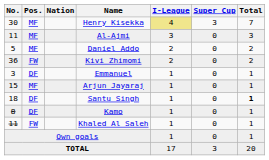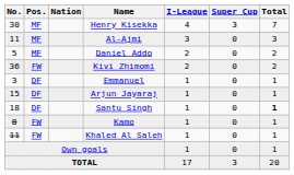 <table class="wikitable sortable" style="font-size: 95%; text-align: center;">
 <tr>
 <th>No.</th>
 <th>Pos.</th>
 <th>Nation</th>
 <th>Name</th>
 <th><a href='#'>I-League</a></th>
 <th><a href='#'>Super Cup</a></th>
 <th>Total</th>
 </tr>
 <tr>
 <td>30</td>
 <td><a href='#'>MF</a></td>
 <td></td>
 <td><a href='#'>Henry Kisekka</a></td>
-<td style="background: khaki;">4</td>
+<td>4</td>
 <td>3</td>
 <td>7</td>
 </tr>
 <tr bgcolor="#efefef">
 <td>11</td>
 <td><a href='#'>MF</a></td>
 <td></td>
 <td><a href='#'>Al-Ajmi</a></td>
 <td>3</td>
 <td>0</td>
 <td>3</td>
 </tr>
 <tr>
 <td>5</td>
 <td><a href='#'>MF</a></td>
 <td></td>
 <td><a href='#'>Daniel Addo</a></td>
 <td>2</td>
 <td>0</td>
 <td>2</td>
 </tr>
 <tr bgcolor="#efefef">
 <td>36</td>
 <td><a href='#'>FW</a></td>
 <td></td>
 <td><a href='#'>Kivi Zhimomi</a></td>
 <td>2</td>
 <td>0</td>
 <td>2</td>
 </tr>
 <tr>
 <td>3</td>
 <td><a href='#'>DF</a></td>
 <td></td>
 <td><a href='#'>Emmanuel</a></td>
 <td>1</td>
 <td>0</td>
 <td>1</td>
 </tr>
 <tr bgcolor="#efefef">
 <td>15</td>
-<td><a href='#'>MF</a></td>
+<td><a href='#'>DF</a></td>
 <td></td>
 <td><a href='#'>Arjun Jayaraj</a></td>
 <td>1</td>
 <td>0</td>
 <td>1</td>
 </tr>
 <tr>
 <td>18</td>
 <td><a href='#'>DF</a></td>
 <td></td>
 <td><a href='#'>Santu Singh</a></td>
 <td>1</td>
 <td>0</td>
 <td><strong>1</strong></td>
 </tr>
 <tr bgcolor="#efefef">
 <td><s>8</s></td>
-<td><a href='#'>DF</a></td>
+<td><a href='#'>FW</a></td>
 <td></td>
 <td><a href='#'>Kamo</a></td>
 <td>1</td>
 <td>0</td>
 <td>1</td>
 </tr>
 <tr>
 <td><s>11</s></td>
 <td><a href='#'>FW</a></td>
 <td></td>
 <td><a href='#'>Khaled Al Saleh</a></td>
 <td>1</td>
 <td>0</td>
 <td>1</td>
 </tr>
 <tr bgcolor="#efefef">
 <td colspan=4><a href='#'>Own goals</a></td>
 <td>1</td>
 <td>0</td>
 <td>1</td>
 </tr>
 <tr bgcolor="#efefef">
 <td colspan=4><strong>TOTAL</strong></td>
 <td>17</td>
 <td>3</td>
 <td>20</td>
 </tr>
 </table>
